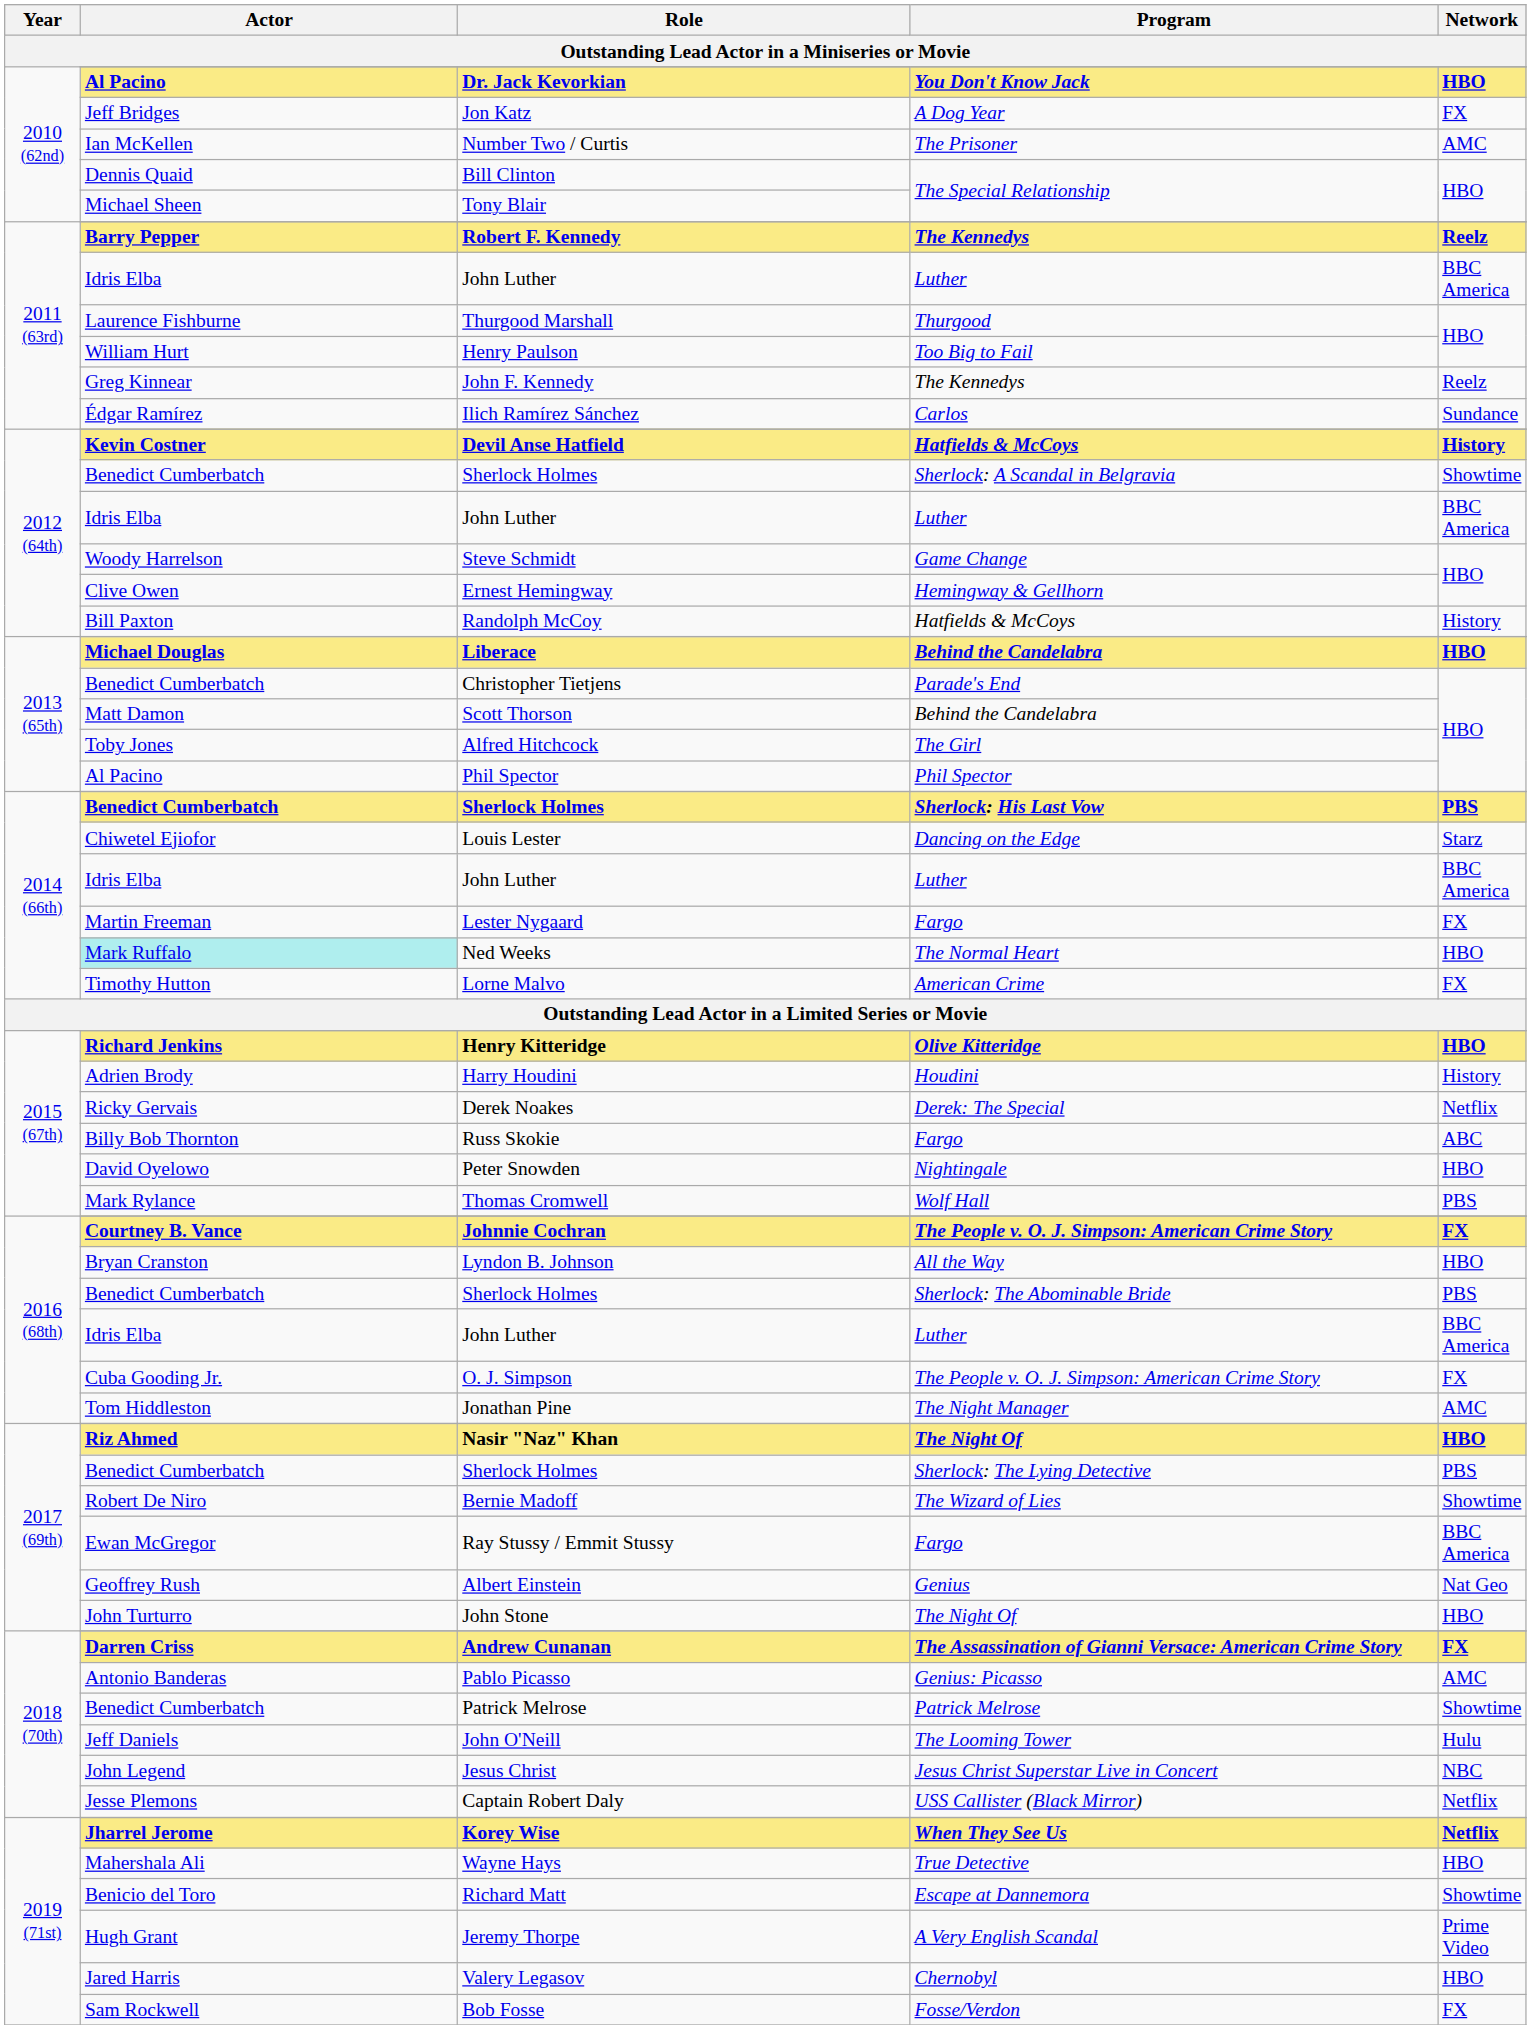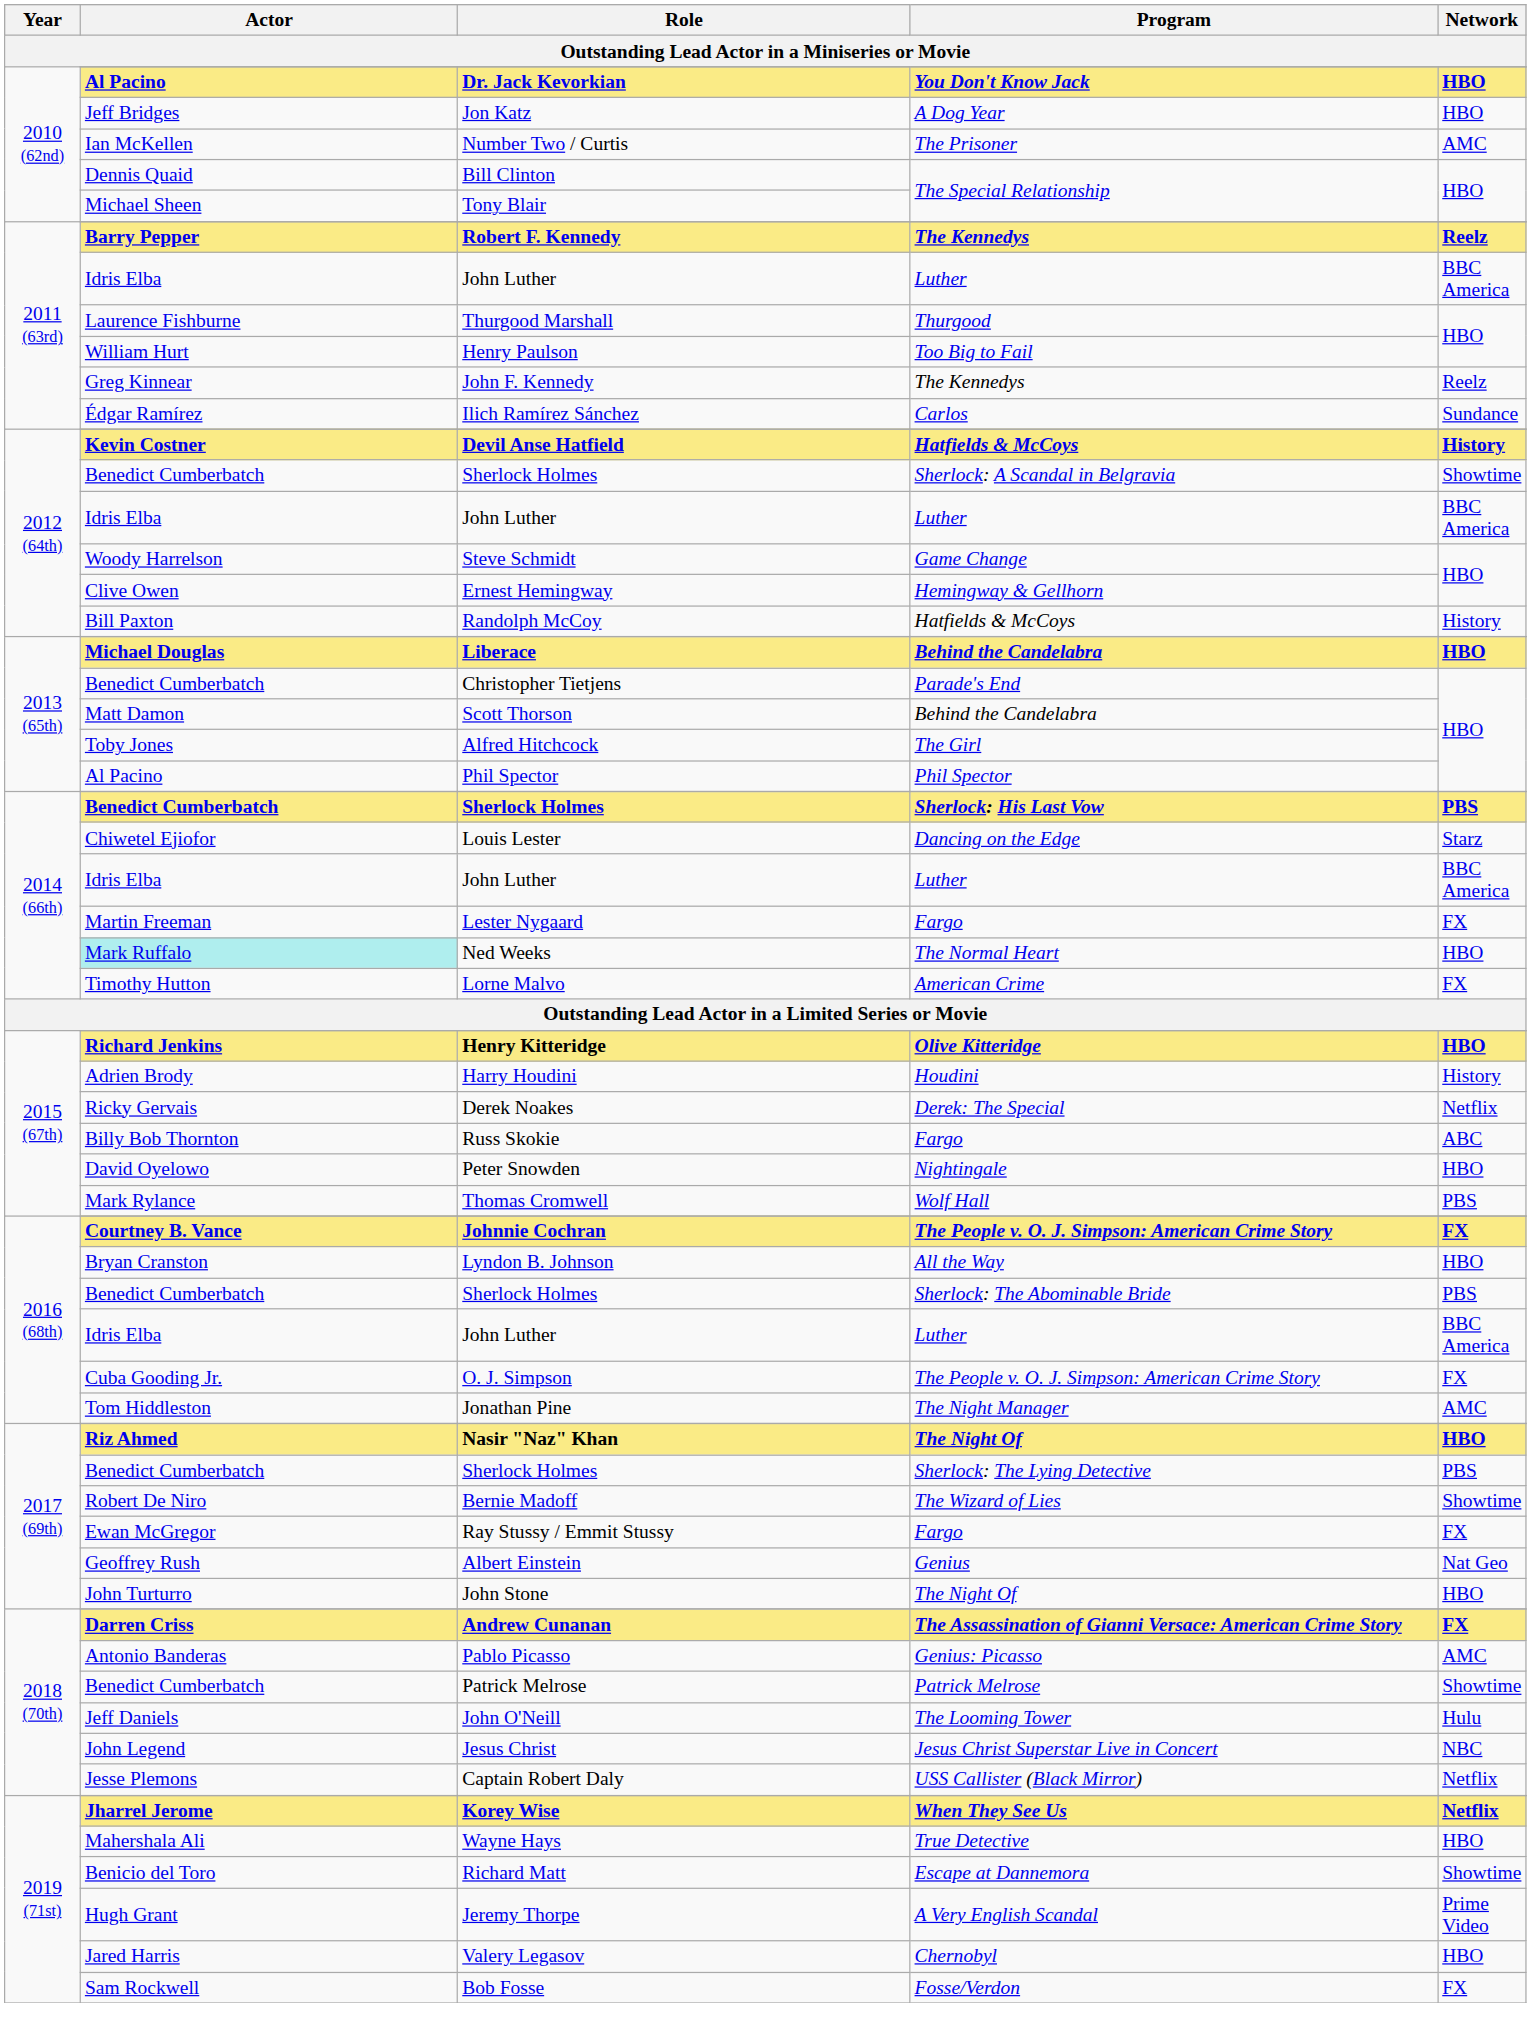 <table class="wikitable" style="width:100; text-align: left;">
 <tr style="background:#bebebe;">
 <th style="width:5%;">Year</th>
 <th style="width:25%;">Actor</th>
 <th style="width:30%;">Role</th>
 <th style="width:35%;">Program</th>
 <th style="width:5%;">Network</th>
 </tr>
 <tr>
 <th colspan=5>Outstanding Lead Actor in a Miniseries or Movie</th>
 </tr>
 <tr>
 <td rowspan="6" style="text-align:center"><a href='#'>2010</a><br><small><a href='#'>(62nd)</a></small><br></td>
 </tr>
 <tr style="background:#FAEB86">
 <td><strong><a href='#'>Al Pacino</a></strong></td>
 <td><strong><a href='#'>Dr. Jack Kevorkian</a></strong></td>
 <td><strong><em><a href='#'>You Don't Know Jack</a></em></strong></td>
 <td><strong><a href='#'>HBO</a></strong></td>
 </tr>
 <tr>
 <td><a href='#'>Jeff Bridges</a></td>
 <td><a href='#'>Jon Katz</a></td>
 <td><em><a href='#'>A Dog Year</a></em></td>
-<td><a href='#'>FX</a></td>
+<td><a href='#'>HBO</a></td>
 </tr>
 <tr>
 <td><a href='#'>Ian McKellen</a></td>
 <td><a href='#'>Number Two</a> / Curtis</td>
 <td><em><a href='#'>The Prisoner</a></em></td>
 <td><a href='#'>AMC</a></td>
 </tr>
 <tr>
 <td><a href='#'>Dennis Quaid</a></td>
 <td><a href='#'>Bill Clinton</a></td>
 <td rowspan=2><em><a href='#'>The Special Relationship</a></em></td>
 <td rowspan=2><a href='#'>HBO</a></td>
 </tr>
 <tr>
 <td><a href='#'>Michael Sheen</a></td>
 <td><a href='#'>Tony Blair</a></td>
 </tr>
 <tr>
 <td rowspan=7 style="text-align:center"><a href='#'>2011</a><br><small><a href='#'>(63rd)</a></small><br></td>
 </tr>
 <tr style="background:#FAEB86">
 <td><strong><a href='#'>Barry Pepper</a></strong></td>
 <td><strong><a href='#'>Robert F. Kennedy</a></strong></td>
 <td><strong><em><a href='#'>The Kennedys</a></em></strong></td>
 <td><strong><a href='#'>Reelz</a></strong></td>
 </tr>
 <tr>
 <td><a href='#'>Idris Elba</a></td>
 <td>John Luther</td>
 <td><em><a href='#'>Luther</a></em></td>
 <td><a href='#'>BBC America</a></td>
 </tr>
 <tr>
 <td><a href='#'>Laurence Fishburne</a></td>
 <td><a href='#'>Thurgood Marshall</a></td>
 <td><em><a href='#'>Thurgood</a></em></td>
 <td rowspan=2><a href='#'>HBO</a></td>
 </tr>
 <tr>
 <td><a href='#'>William Hurt</a></td>
 <td><a href='#'>Henry Paulson</a></td>
 <td><em><a href='#'>Too Big to Fail</a></em></td>
 </tr>
 <tr>
 <td><a href='#'>Greg Kinnear</a></td>
 <td><a href='#'>John F. Kennedy</a></td>
 <td><em>The Kennedys</em></td>
 <td><a href='#'>Reelz</a></td>
 </tr>
 <tr>
 <td><a href='#'>Édgar Ramírez</a></td>
 <td><a href='#'>Ilich Ramírez Sánchez</a></td>
 <td><em><a href='#'>Carlos</a></em></td>
 <td><a href='#'>Sundance</a></td>
 </tr>
 <tr>
 <td rowspan=7 style="text-align:center"><a href='#'>2012</a><br><small><a href='#'>(64th)</a></small><br></td>
 </tr>
 <tr style="background:#FAEB86">
 <td><strong><a href='#'>Kevin Costner</a></strong></td>
 <td><strong><a href='#'>Devil Anse Hatfield</a></strong></td>
 <td><strong><em><a href='#'>Hatfields & McCoys</a></em></strong></td>
 <td><strong><a href='#'>History</a></strong></td>
 </tr>
 <tr>
 <td><a href='#'>Benedict Cumberbatch</a></td>
 <td><a href='#'>Sherlock Holmes</a></td>
 <td><em><a href='#'>Sherlock</a>: <a href='#'>A Scandal in Belgravia</a></em></td>
 <td><a href='#'>Showtime</a></td>
 </tr>
 <tr>
 <td><a href='#'>Idris Elba</a></td>
 <td>John Luther</td>
 <td><em><a href='#'>Luther</a></em></td>
 <td><a href='#'>BBC America</a></td>
 </tr>
 <tr>
 <td><a href='#'>Woody Harrelson</a></td>
 <td><a href='#'>Steve Schmidt</a></td>
 <td><em><a href='#'>Game Change</a></em></td>
 <td rowspan=2><a href='#'>HBO</a></td>
 </tr>
 <tr>
 <td><a href='#'>Clive Owen</a></td>
 <td><a href='#'>Ernest Hemingway</a></td>
 <td><em><a href='#'>Hemingway & Gellhorn</a></em></td>
 </tr>
 <tr>
 <td><a href='#'>Bill Paxton</a></td>
 <td><a href='#'>Randolph McCoy</a></td>
 <td><em>Hatfields & McCoys</em></td>
 <td><a href='#'>History</a></td>
 </tr>
 <tr>
 <td rowspan=6 style="text-align:center"><a href='#'>2013</a><br><small><a href='#'>(65th)</a></small><br></td>
 </tr>
 <tr style="background:#FAEB86">
 <td><strong><a href='#'>Michael Douglas</a></strong></td>
 <td><strong><a href='#'>Liberace</a></strong></td>
 <td><strong><em><a href='#'>Behind the Candelabra</a></em></strong></td>
 <td><strong><a href='#'>HBO</a></strong></td>
 </tr>
 <tr>
 <td><a href='#'>Benedict Cumberbatch</a></td>
 <td>Christopher Tietjens</td>
 <td><em><a href='#'>Parade's End</a></em></td>
 <td rowspan="4"><a href='#'>HBO</a></td>
 </tr>
 <tr>
 <td><a href='#'>Matt Damon</a></td>
 <td><a href='#'>Scott Thorson</a></td>
 <td><em>Behind the Candelabra</em></td>
 </tr>
 <tr>
 <td><a href='#'>Toby Jones</a></td>
 <td><a href='#'>Alfred Hitchcock</a></td>
 <td><em><a href='#'>The Girl</a></em></td>
 </tr>
 <tr>
 <td><a href='#'>Al Pacino</a></td>
 <td><a href='#'>Phil Spector</a></td>
 <td><em><a href='#'>Phil Spector</a></em></td>
 </tr>
 <tr>
 <td rowspan=7 style="text-align:center"><a href='#'>2014</a><br><small><a href='#'>(66th)</a></small><br></td>
 </tr>
 <tr style="background:#FAEB86">
 <td><strong><a href='#'>Benedict Cumberbatch</a></strong></td>
 <td><strong><a href='#'>Sherlock Holmes</a></strong></td>
 <td><strong><em><a href='#'>Sherlock</a>: <a href='#'>His Last Vow</a></em></strong></td>
 <td><strong><a href='#'>PBS</a></strong></td>
 </tr>
 <tr>
 <td><a href='#'>Chiwetel Ejiofor</a></td>
 <td>Louis Lester</td>
 <td><em><a href='#'>Dancing on the Edge</a></em></td>
 <td><a href='#'>Starz</a></td>
 </tr>
 <tr>
 <td><a href='#'>Idris Elba</a></td>
 <td>John Luther</td>
 <td><em><a href='#'>Luther</a></em></td>
 <td><a href='#'>BBC America</a></td>
 </tr>
 <tr>
 <td><a href='#'>Martin Freeman</a></td>
 <td><a href='#'>Lester Nygaard</a></td>
 <td><em><a href='#'>Fargo</a></em></td>
 <td><a href='#'>FX</a></td>
 </tr>
 <tr>
 <td style="background: paleturquoise;"><a href='#'>Mark Ruffalo</a></td>
 <td>Ned Weeks</td>
 <td><em><a href='#'>The Normal Heart</a></em></td>
 <td><a href='#'>HBO</a></td>
 </tr>
 <tr>
 <td><a href='#'>Timothy Hutton</a></td>
 <td><a href='#'>Lorne Malvo</a></td>
 <td><em><a href='#'>American Crime</a></em></td>
 <td><a href='#'>FX</a></td>
 </tr>
 <tr>
 <th colspan=5>Outstanding Lead Actor in a Limited Series or Movie</th>
 </tr>
 <tr>
 <td rowspan=7 style="text-align:center"><a href='#'>2015</a><br><small><a href='#'>(67th)</a></small><br></td>
 </tr>
 <tr style="background:#FAEB86">
 <td><strong><a href='#'>Richard Jenkins</a></strong></td>
 <td><strong>Henry Kitteridge</strong></td>
 <td><strong><em><a href='#'>Olive Kitteridge</a></em></strong></td>
 <td><strong><a href='#'>HBO</a></strong></td>
 </tr>
 <tr>
 <td><a href='#'>Adrien Brody</a></td>
 <td><a href='#'>Harry Houdini</a></td>
 <td><em><a href='#'>Houdini</a></em></td>
 <td><a href='#'>History</a></td>
 </tr>
 <tr>
 <td><a href='#'>Ricky Gervais</a></td>
 <td>Derek Noakes</td>
 <td><em><a href='#'>Derek: The Special</a></em></td>
 <td><a href='#'>Netflix</a></td>
 </tr>
 <tr>
 <td><a href='#'>Billy Bob Thornton</a></td>
 <td>Russ Skokie</td>
 <td><em><a href='#'>Fargo</a></em></td>
 <td><a href='#'>ABC</a></td>
 </tr>
 <tr>
 <td><a href='#'>David Oyelowo</a></td>
 <td>Peter Snowden</td>
 <td><em><a href='#'>Nightingale</a></em></td>
 <td><a href='#'>HBO</a></td>
 </tr>
 <tr>
 <td><a href='#'>Mark Rylance</a></td>
 <td><a href='#'>Thomas Cromwell</a></td>
 <td><em><a href='#'>Wolf Hall</a></em></td>
 <td><a href='#'>PBS</a></td>
 </tr>
 <tr>
 <td rowspan=7 style="text-align:center"><a href='#'>2016</a><br><small><a href='#'>(68th)</a></small> <br></td>
 </tr>
 <tr style="background:#FAEB86" |>
 <td><strong><a href='#'>Courtney B. Vance</a></strong></td>
 <td><strong><a href='#'>Johnnie Cochran</a></strong></td>
 <td><strong><em><a href='#'>The People v. O. J. Simpson: American Crime Story</a></em></strong></td>
 <td><strong><a href='#'>FX</a></strong></td>
 </tr>
 <tr>
 <td><a href='#'>Bryan Cranston</a></td>
 <td><a href='#'>Lyndon B. Johnson</a></td>
 <td><em><a href='#'>All the Way</a></em></td>
 <td><a href='#'>HBO</a></td>
 </tr>
 <tr>
 <td><a href='#'>Benedict Cumberbatch</a></td>
 <td><a href='#'>Sherlock Holmes</a></td>
 <td><em><a href='#'>Sherlock</a>: <a href='#'>The Abominable Bride</a></em></td>
 <td><a href='#'>PBS</a></td>
 </tr>
 <tr>
 <td><a href='#'>Idris Elba</a></td>
 <td>John Luther</td>
 <td><em><a href='#'>Luther</a></em></td>
 <td><a href='#'>BBC America</a></td>
 </tr>
 <tr>
 <td><a href='#'>Cuba Gooding Jr.</a></td>
 <td><a href='#'>O. J. Simpson</a></td>
 <td><em><a href='#'>The People v. O. J. Simpson: American Crime Story</a></em></td>
 <td><a href='#'>FX</a></td>
 </tr>
 <tr>
 <td><a href='#'>Tom Hiddleston</a></td>
 <td>Jonathan Pine</td>
 <td><em><a href='#'>The Night Manager</a></em></td>
 <td><a href='#'>AMC</a></td>
 </tr>
 <tr>
 <td rowspan=7 style="text-align:center"><a href='#'>2017</a><br><small><a href='#'>(69th)</a></small> <br></td>
 </tr>
 <tr style="background:#FAEB86" |>
 <td><strong><a href='#'>Riz Ahmed</a></strong></td>
 <td><strong>Nasir "Naz" Khan</strong></td>
 <td><strong><em><a href='#'>The Night Of</a></em></strong></td>
 <td><strong><a href='#'>HBO</a></strong></td>
 </tr>
 <tr>
 <td><a href='#'>Benedict Cumberbatch</a></td>
 <td><a href='#'>Sherlock Holmes</a></td>
 <td><em><a href='#'>Sherlock</a>: <a href='#'>The Lying Detective</a></em></td>
 <td><a href='#'>PBS</a></td>
 </tr>
 <tr>
 <td><a href='#'>Robert De Niro</a></td>
 <td><a href='#'>Bernie Madoff</a></td>
 <td><em><a href='#'>The Wizard of Lies</a></em></td>
 <td><a href='#'>Showtime</a></td>
 </tr>
 <tr>
 <td><a href='#'>Ewan McGregor</a></td>
 <td>Ray Stussy / Emmit Stussy</td>
 <td><em><a href='#'>Fargo</a></em></td>
-<td><a href='#'>BBC America</a></td>
+<td><a href='#'>FX</a></td>
 </tr>
 <tr>
 <td><a href='#'>Geoffrey Rush</a></td>
 <td><a href='#'>Albert Einstein</a></td>
 <td><em><a href='#'>Genius</a></em></td>
 <td><a href='#'>Nat Geo</a></td>
 </tr>
 <tr>
 <td><a href='#'>John Turturro</a></td>
 <td>John Stone</td>
 <td><em><a href='#'>The Night Of</a></em></td>
 <td><a href='#'>HBO</a></td>
 </tr>
 <tr>
 <td rowspan=7 style="text-align:center"><a href='#'>2018</a><br><small><a href='#'>(70th)</a></small> <br></td>
 </tr>
 <tr style="background:#FAEB86">
 <td><strong><a href='#'>Darren Criss</a></strong></td>
 <td><strong><a href='#'>Andrew Cunanan</a></strong></td>
 <td><strong><em><a href='#'>The Assassination of Gianni Versace: American Crime Story</a></em></strong></td>
 <td><strong><a href='#'>FX</a></strong></td>
 </tr>
 <tr>
 <td><a href='#'>Antonio Banderas</a></td>
 <td><a href='#'>Pablo Picasso</a></td>
 <td><em><a href='#'>Genius: Picasso</a></em></td>
 <td><a href='#'>AMC</a></td>
 </tr>
 <tr>
 <td><a href='#'>Benedict Cumberbatch</a></td>
 <td>Patrick Melrose</td>
 <td><em><a href='#'>Patrick Melrose</a></em></td>
 <td><a href='#'>Showtime</a></td>
 </tr>
 <tr>
 <td><a href='#'>Jeff Daniels</a></td>
 <td><a href='#'>John O'Neill</a></td>
 <td><em><a href='#'>The Looming Tower</a></em></td>
 <td><a href='#'>Hulu</a></td>
 </tr>
 <tr>
 <td><a href='#'>John Legend</a></td>
 <td><a href='#'>Jesus Christ</a></td>
 <td><em><a href='#'>Jesus Christ Superstar Live in Concert</a></em></td>
 <td><a href='#'>NBC</a></td>
 </tr>
 <tr>
 <td><a href='#'>Jesse Plemons</a></td>
 <td>Captain Robert Daly</td>
 <td><em><a href='#'>USS Callister</a> (<a href='#'>Black Mirror</a>)</em></td>
 <td><a href='#'>Netflix</a></td>
 </tr>
 <tr>
 <td rowspan=7 style="text-align:center"><a href='#'>2019</a><br><small><a href='#'>(71st)</a></small> <br></td>
 </tr>
 <tr style="background:#FAEB86">
 <td><strong><a href='#'>Jharrel Jerome</a></strong></td>
 <td><strong><a href='#'>Korey Wise</a></strong></td>
 <td><strong><em><a href='#'>When They See Us</a></em></strong></td>
 <td><strong><a href='#'>Netflix</a></strong></td>
 </tr>
 <tr>
 <td><a href='#'>Mahershala Ali</a></td>
 <td><a href='#'>Wayne Hays</a></td>
 <td><em><a href='#'>True Detective</a></em></td>
 <td><a href='#'>HBO</a></td>
 </tr>
 <tr>
 <td><a href='#'>Benicio del Toro</a></td>
 <td><a href='#'>Richard Matt</a></td>
 <td><em><a href='#'>Escape at Dannemora</a></em></td>
 <td><a href='#'>Showtime</a></td>
 </tr>
 <tr>
 <td><a href='#'>Hugh Grant</a></td>
 <td><a href='#'>Jeremy Thorpe</a></td>
 <td><em><a href='#'>A Very English Scandal</a></em></td>
 <td><a href='#'>Prime Video</a></td>
 </tr>
 <tr>
 <td><a href='#'>Jared Harris</a></td>
 <td><a href='#'>Valery Legasov</a></td>
 <td><em><a href='#'>Chernobyl</a></em></td>
 <td><a href='#'>HBO</a></td>
 </tr>
 <tr>
 <td><a href='#'>Sam Rockwell</a></td>
 <td><a href='#'>Bob Fosse</a></td>
 <td><em><a href='#'>Fosse/Verdon</a></em></td>
 <td><a href='#'>FX</a></td>
 </tr>
 </table>
